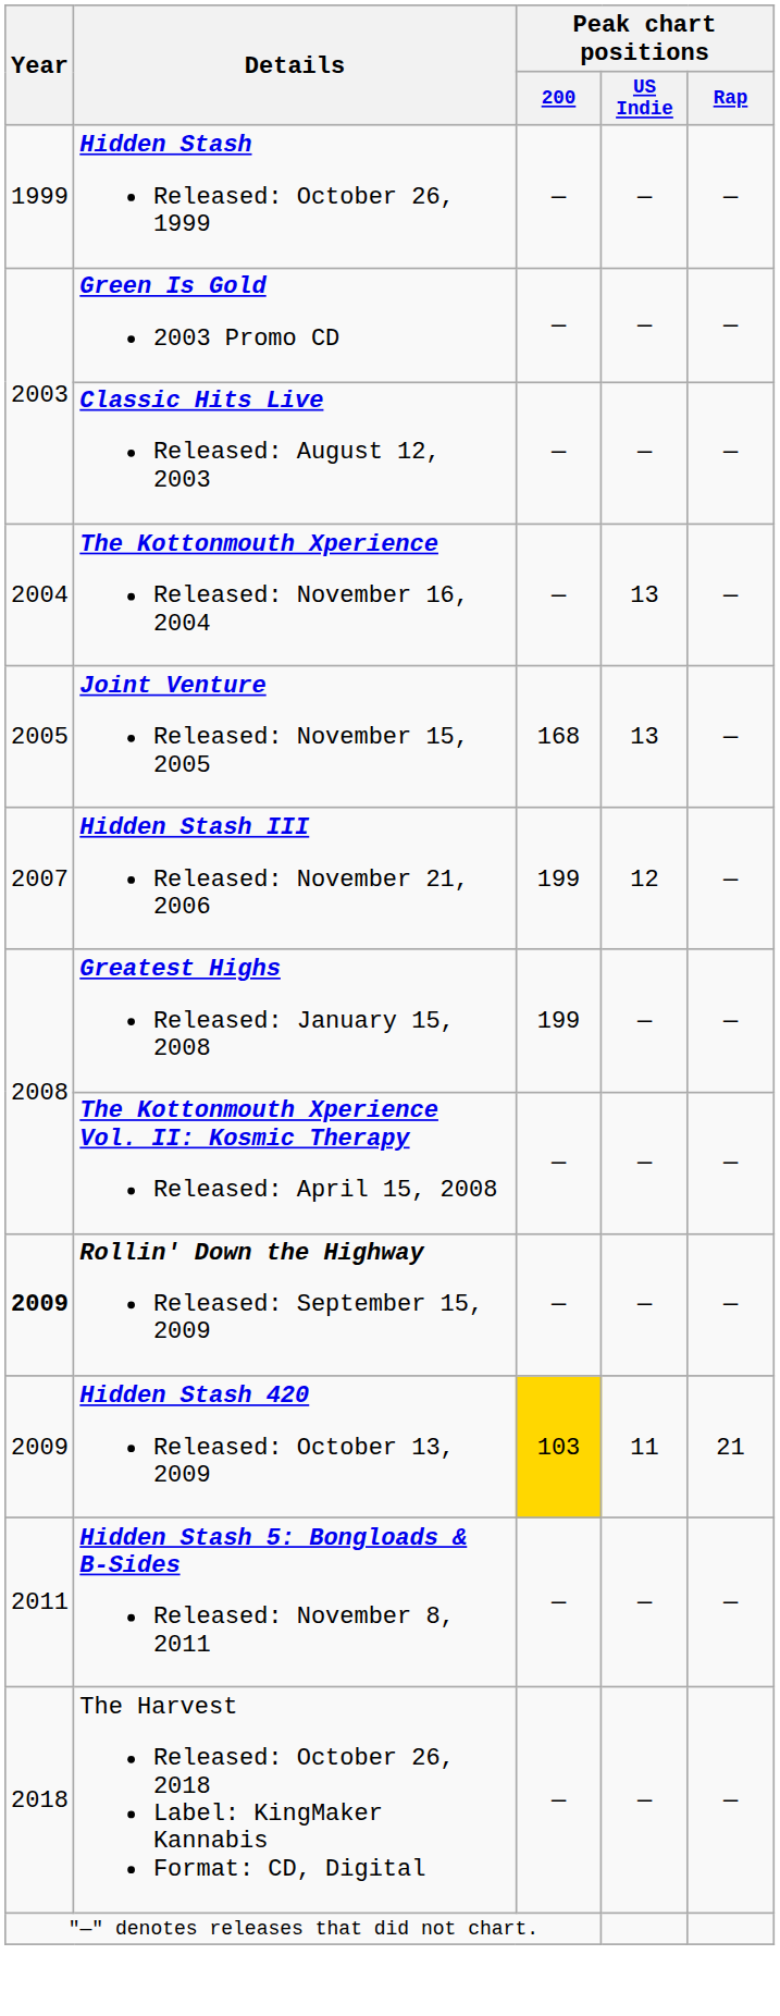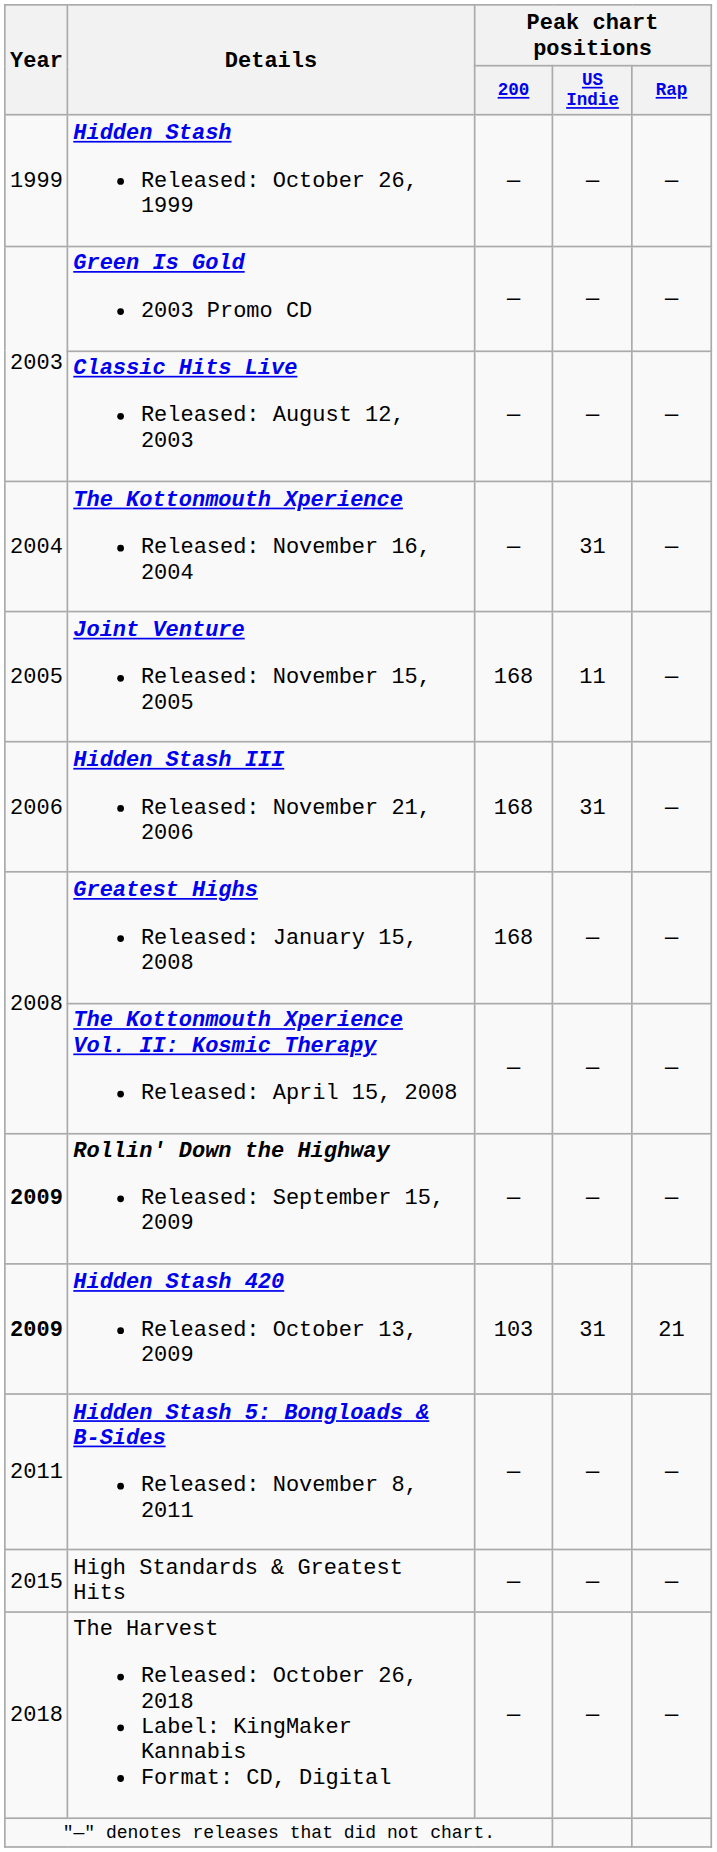 <table class="wikitable"  style="text-align:center;">
 <tr>
 <th rowspan="2" style="width:2em;">Year</th>
 <th rowspan="2" style="width:18em;">Details</th>
 <th colspan="3">Peak chart positions</th>
 </tr>
 <tr>
 <th style="width:4em;font-size:80%"><a href='#'>200</a><br></th>
 <th style="width:4em;font-size:80%"><a href='#'>US <br>Indie</a><br></th>
 <th style="width:4em;font-size:80%"><a href='#'>Rap</a><br></th>
 </tr>
 <tr>
 <td>1999</td>
 <td align="left"><strong><em><a href='#'>Hidden Stash</a></em></strong><br><ul><li>Released: October 26, 1999</li></ul></td>
 <td>—</td>
 <td>—</td>
 <td>—</td>
 </tr>
 <tr>
 <td rowspan="2">2003</td>
 <td align="left"><strong><em><a href='#'>Green Is Gold</a></em></strong><br><ul><li>2003 Promo CD</li></ul></td>
 <td>—</td>
 <td>—</td>
 <td>—</td>
 </tr>
 <tr>
 <td align="left"><strong><em><a href='#'>Classic Hits Live</a></em></strong><br><ul><li>Released: August 12, 2003</li></ul></td>
 <td>—</td>
 <td>—</td>
 <td>—</td>
 </tr>
 <tr>
 <td>2004</td>
 <td align="left"><strong><em><a href='#'>The Kottonmouth Xperience</a></em></strong><br><ul><li>Released: November 16, 2004</li></ul></td>
 <td>—</td>
-<td>13</td>
+<td>31</td>
 <td>—</td>
 </tr>
 <tr>
 <td>2005</td>
 <td align="left"><strong><em><a href='#'>Joint Venture</a></em></strong><br><ul><li>Released: November 15, 2005</li></ul></td>
 <td>168</td>
-<td>13</td>
+<td>11</td>
 <td>—</td>
 </tr>
 <tr>
-<td>2007</td>
+<td>2006</td>
 <td align="left"><strong><em><a href='#'>Hidden Stash III</a></em></strong><br><ul><li>Released: November 21, 2006</li></ul></td>
-<td>199</td>
-<td>12</td>
+<td>168</td>
+<td>31</td>
 <td>—</td>
 </tr>
 <tr>
 <td rowspan=2>2008</td>
 <td align="left"><strong><em><a href='#'>Greatest Highs</a></em></strong><br><ul><li>Released: January 15, 2008</li></ul></td>
-<td>199</td>
+<td>168</td>
 <td>—</td>
 <td>—</td>
 </tr>
 <tr>
 <td align="left"><strong><em><a href='#'>The Kottonmouth Xperience Vol. II: Kosmic Therapy</a></em></strong><br><ul><li>Released: April 15, 2008</li></ul></td>
 <td>—</td>
 <td>—</td>
 <td>—</td>
 </tr>
 <tr>
 <td><strong>2009</strong></td>
 <td align="left"><strong><em>Rollin' Down the Highway</em></strong><br><ul><li>Released: September 15, 2009</li></ul></td>
 <td>—</td>
 <td>—</td>
 <td>—</td>
 </tr>
 <tr>
-<td>2009</td>
+<td><strong>2009</strong></td>
 <td align="left"><strong><em><a href='#'>Hidden Stash 420</a></em></strong><br><ul><li>Released: October 13, 2009</li></ul></td>
-<td style="background: gold;">103</td>
-<td>11</td>
+<td>103</td>
+<td>31</td>
 <td>21</td>
 </tr>
 <tr>
 <td>2011</td>
 <td align="left"><strong><em><a href='#'>Hidden Stash 5: Bongloads & B-Sides</a></em></strong><br><ul><li>Released: November 8, 2011</li></ul></td>
+<td>—</td>
+<td>—</td>
+<td>—</td>
+</tr>
+<tr>
+<td>2015</td>
+<td align="left">High Standards & Greatest Hits</td>
 <td>—</td>
 <td>—</td>
 <td>—</td>
 </tr>
 <tr>
 <td>2018</td>
 <td align="left">The Harvest<br><ul><li>Released: October 26, 2018</li><li>Label: KingMaker Kannabis</li><li>Format: CD, Digital</li></ul></td>
 <td>—</td>
 <td>—</td>
 <td>—</td>
 </tr>
 <tr>
 <td colspan="3" align="center" style="font-size: 8pt">"—" denotes releases that did not chart.</td>
 <td></td>
 <td></td>
 </tr>
 </table>
